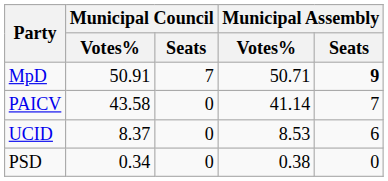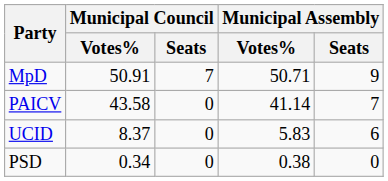 <table class="wikitable sortable" style=text-align:right>
 <tr>
 <th rowspan=2>Party</th>
 <th colspan=2>Municipal Council</th>
 <th colspan=2>Municipal Assembly</th>
 </tr>
 <tr>
 <th>Votes%</th>
 <th>Seats</th>
 <th>Votes%</th>
 <th>Seats</th>
 </tr>
 <tr>
 <td align=left><a href='#'>MpD</a></td>
 <td>50.91</td>
 <td>7</td>
 <td>50.71</td>
-<td><strong>9</strong></td>
+<td>9</td>
 </tr>
 <tr>
 <td align=left><a href='#'>PAICV</a></td>
 <td>43.58</td>
 <td>0</td>
 <td>41.14</td>
 <td>7</td>
 </tr>
 <tr>
 <td align=left><a href='#'>UCID</a></td>
 <td>8.37</td>
 <td>0</td>
-<td>8.53</td>
+<td>5.83</td>
 <td>6</td>
 </tr>
 <tr>
 <td align=left>PSD</td>
 <td>0.34</td>
 <td>0</td>
 <td>0.38</td>
 <td>0</td>
 </tr>
 </table>
